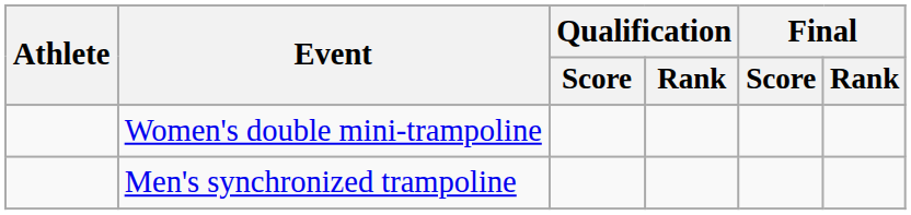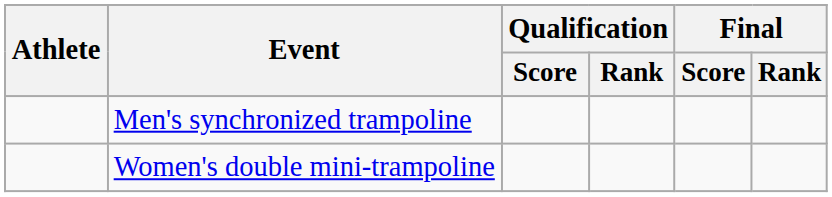 <table class=wikitable style=font-size:90%;text-align:center>
 <tr>
 <th rowspan=2>Athlete</th>
 <th rowspan=2>Event</th>
 <th colspan=2>Qualification</th>
 <th colspan=2>Final</th>
 </tr>
 <tr style=font-size:95%>
 <th>Score</th>
 <th>Rank</th>
 <th>Score</th>
 <th>Rank</th>
 </tr>
 <tr>
 <td align=left></td>
-<td align=left><a href='#'>Women's double mini-trampoline</a></td>
+<td align=left><a href='#'>Men's synchronized trampoline</a></td>
 <td></td>
 <td></td>
 <td></td>
 <td></td>
 </tr>
 <tr>
 <td align=left></td>
-<td align=left><a href='#'>Men's synchronized trampoline</a></td>
+<td align=left><a href='#'>Women's double mini-trampoline</a></td>
 <td></td>
 <td></td>
 <td></td>
 <td></td>
 </tr>
 </table>
